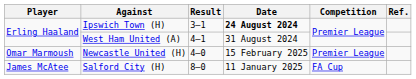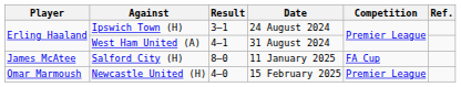 <table class="wikitable">
 <tr>
 <th>Player</th>
 <th>Against</th>
 <th>Result</th>
 <th>Date</th>
 <th>Competition</th>
 <th>Ref.</th>
 </tr>
 <tr>
 <td rowspan="2"> <a href='#'>Erling Haaland</a></td>
 <td><a href='#'>Ipswich Town</a> (H)</td>
 <td>3–1</td>
-<td><strong>24 August 2024</strong></td>
+<td>24 August 2024</td>
 <td rowspan="2"><a href='#'>Premier League</a></td>
 <td></td>
 </tr>
 <tr>
 <td><a href='#'>West Ham United</a> (A)</td>
 <td>4–1</td>
 <td>31 August 2024</td>
 <td></td>
 </tr>
 <tr>
+<td> <a href='#'>James McAtee</a></td>
+<td><a href='#'>Salford City</a> (H)</td>
+<td>8–0</td>
+<td>11 January 2025</td>
+<td><a href='#'>FA Cup</a></td>
+<td></td>
+</tr>
+<tr>
 <td> <a href='#'>Omar Marmoush</a></td>
 <td><a href='#'>Newcastle United</a> (H)</td>
 <td>4–0</td>
 <td>15 February 2025</td>
 <td><a href='#'>Premier League</a></td>
 <td></td>
 </tr>
-<tr>
-<td> <a href='#'>James McAtee</a></td>
-<td><a href='#'>Salford City</a> (H)</td>
-<td>8–0</td>
-<td>11 January 2025</td>
-<td><a href='#'>FA Cup</a></td>
-<td></td>
-</tr>
 </table>
